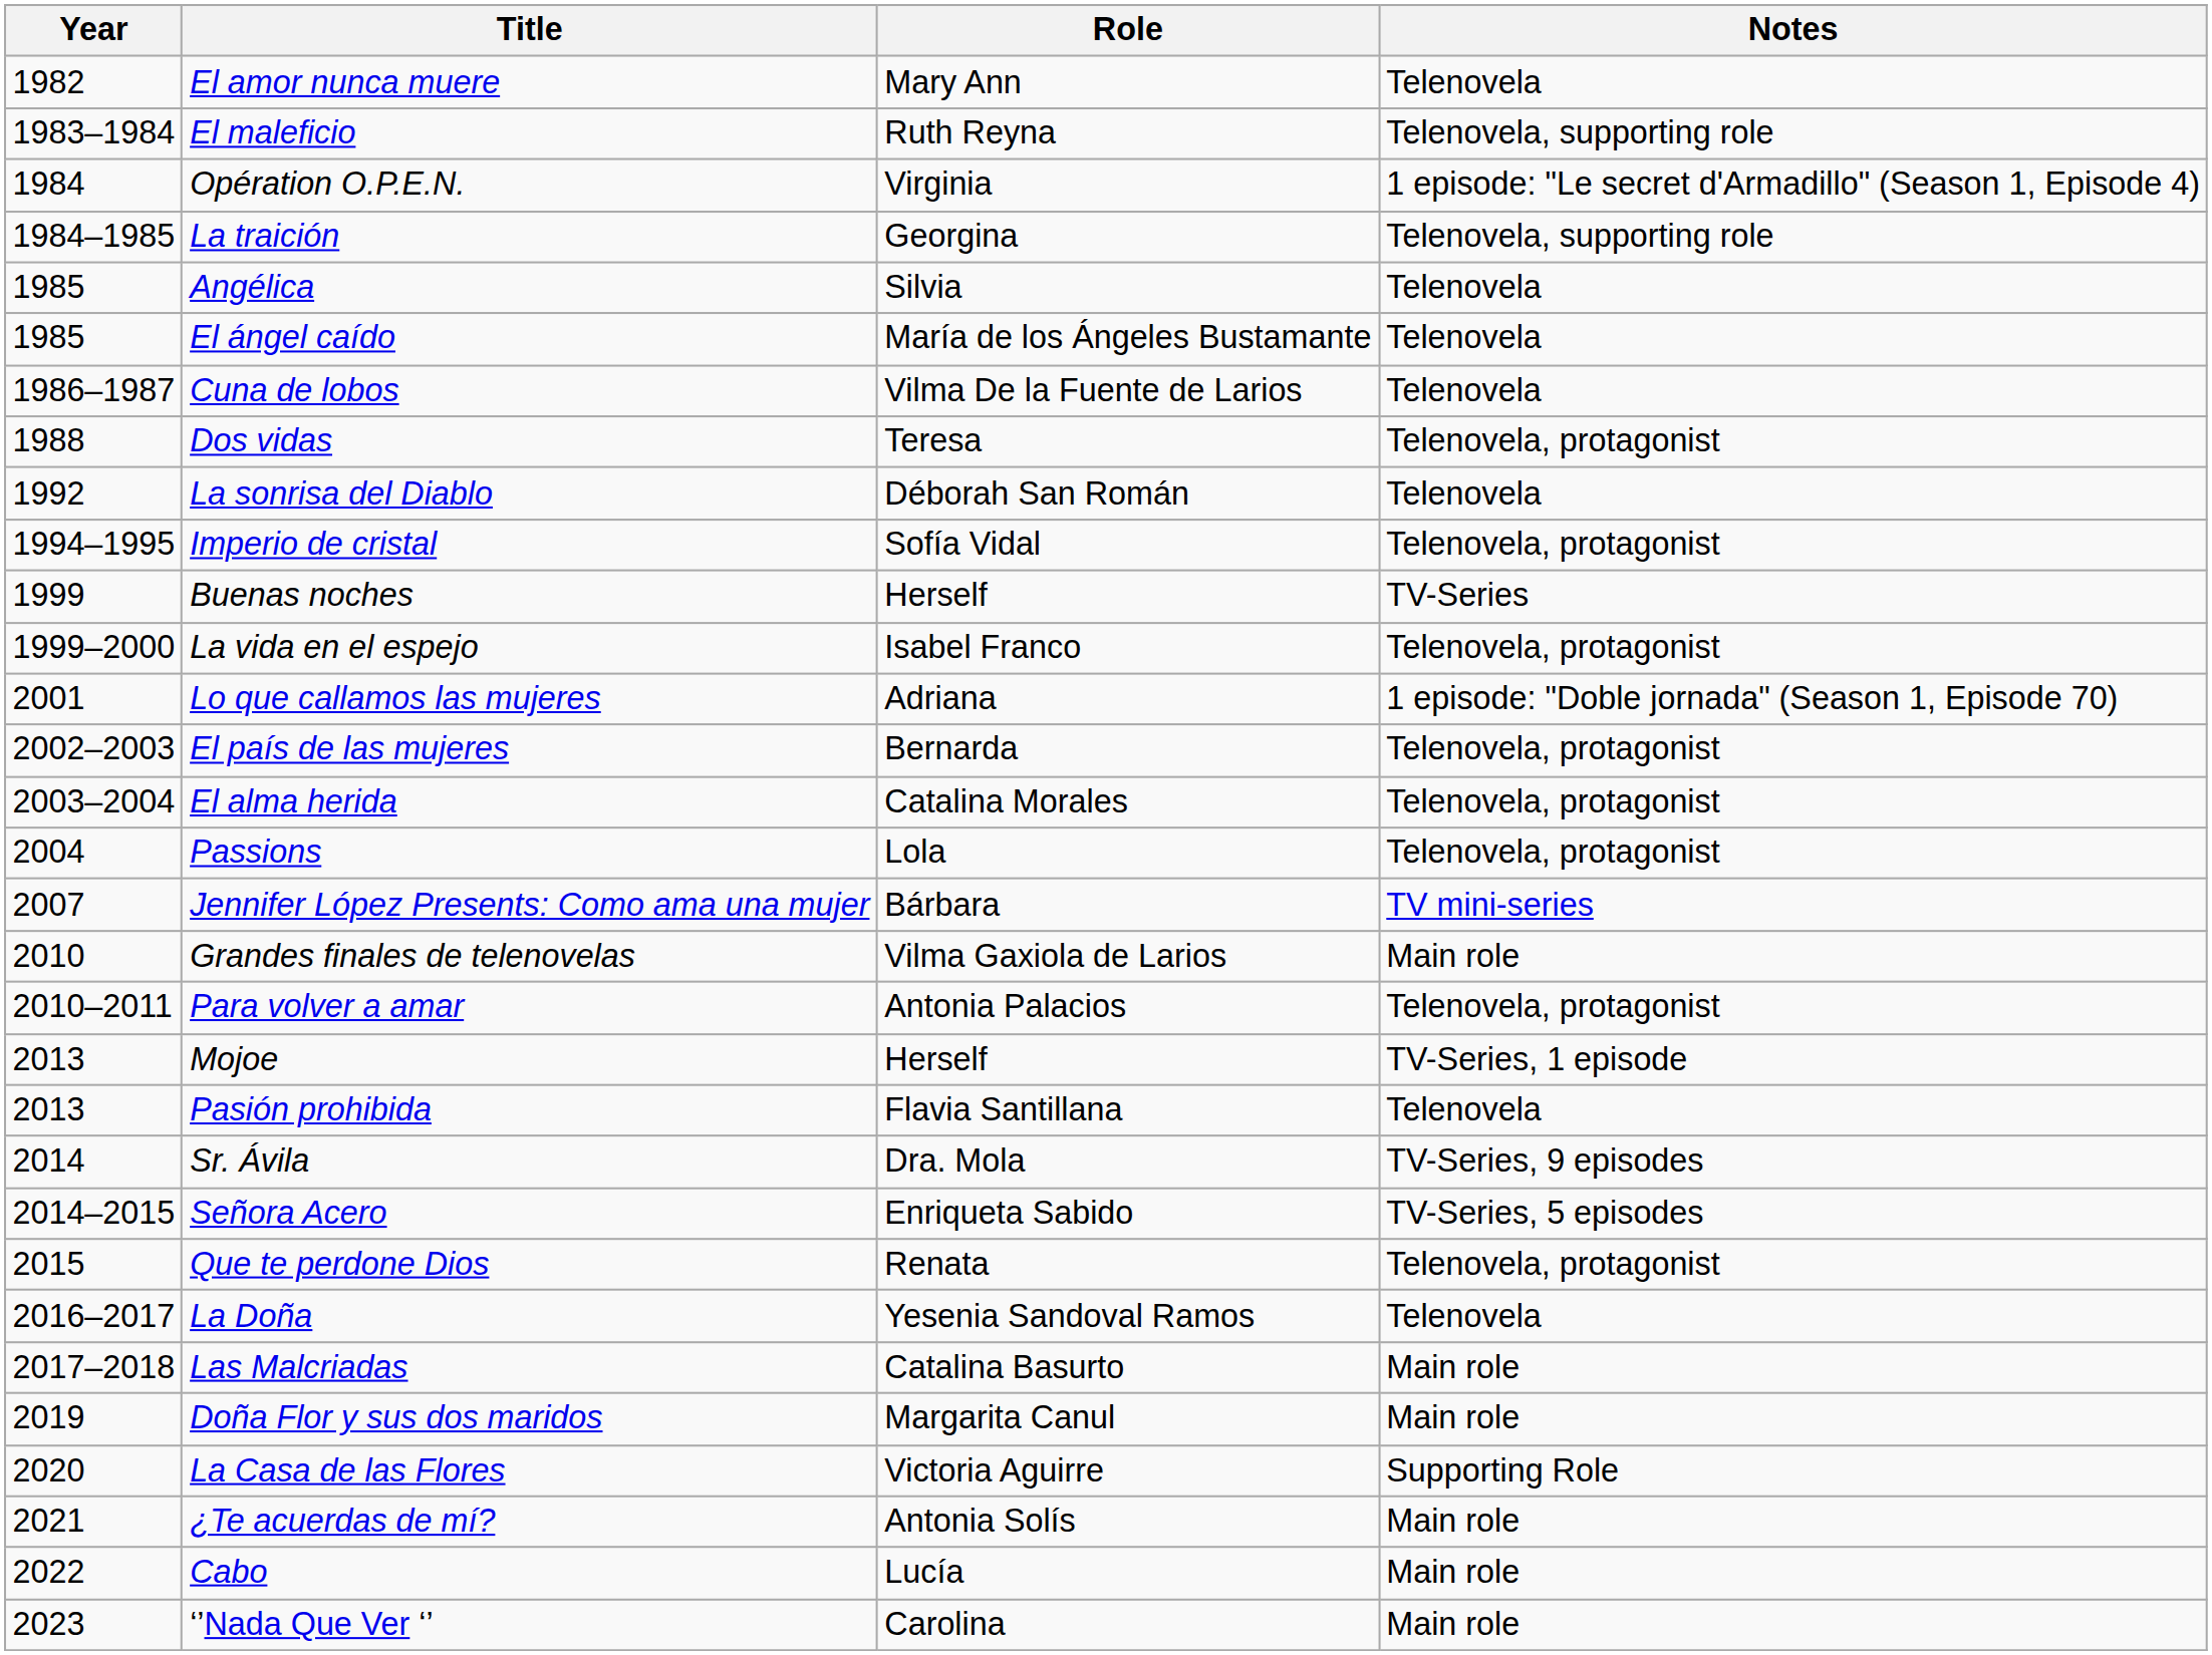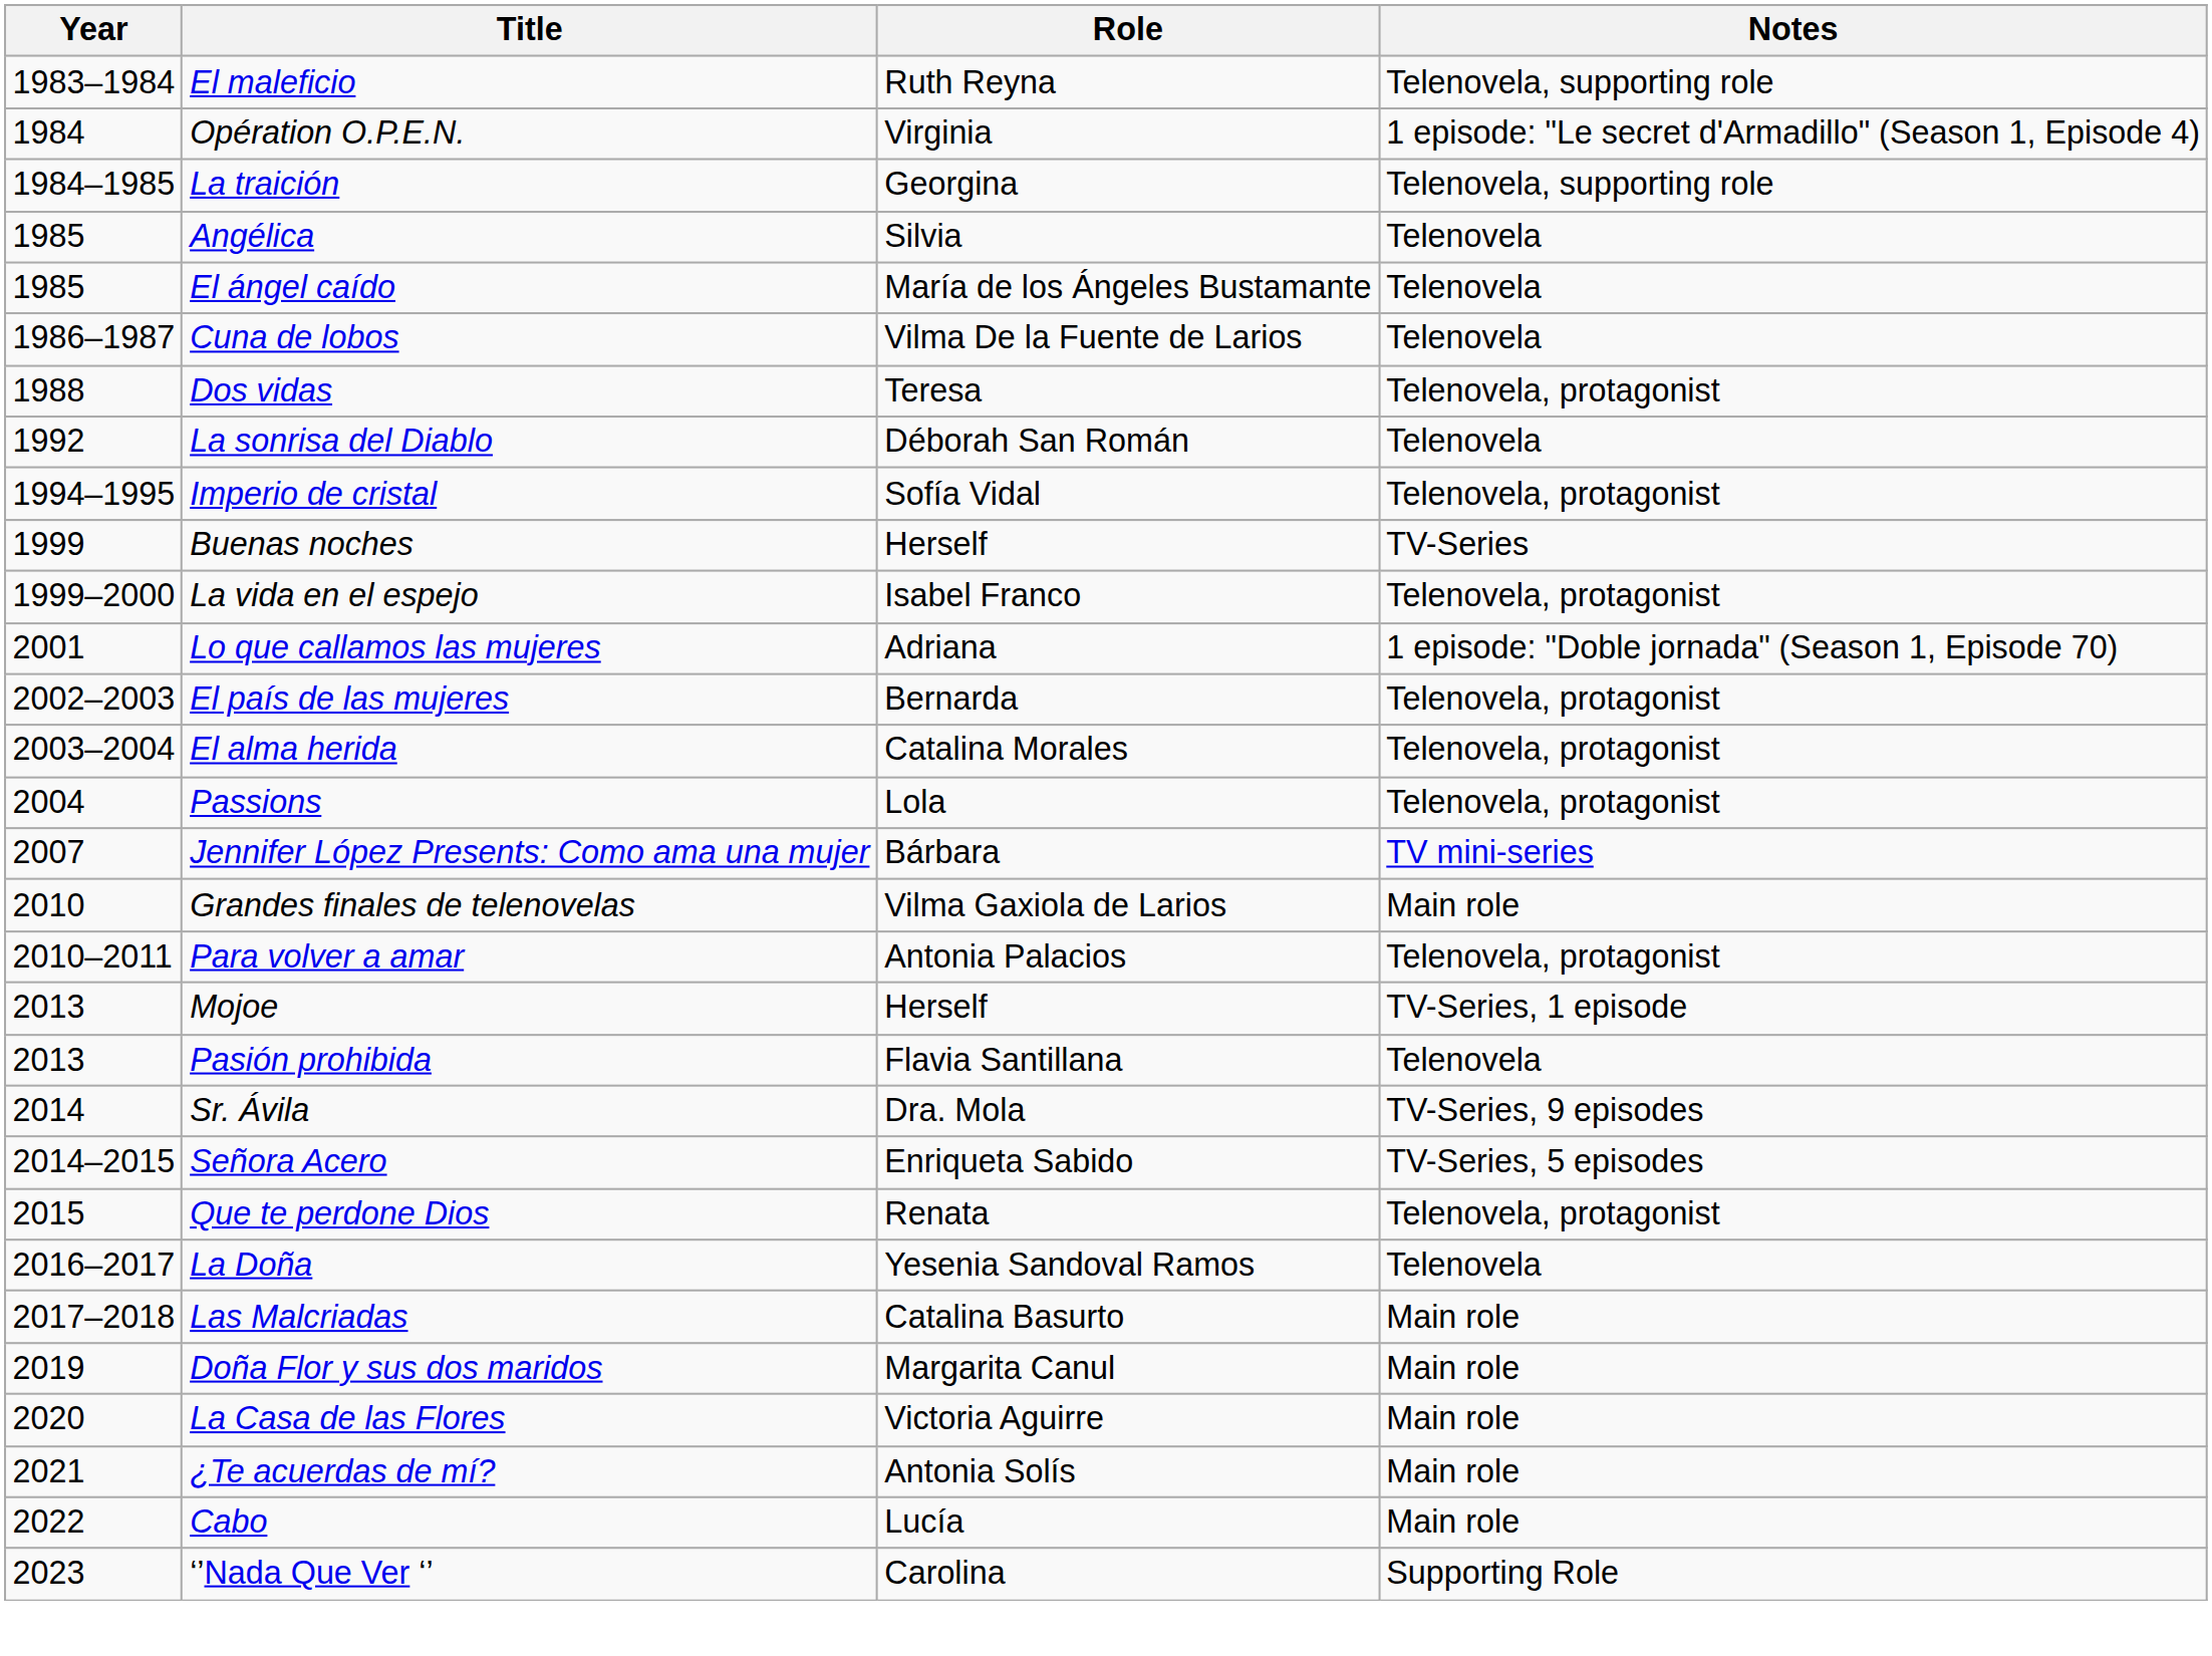 <table class="wikitable sortable">
 <tr>
 <th>Year</th>
 <th>Title</th>
 <th>Role</th>
 <th>Notes</th>
-</tr>
-<tr>
-<td>1982</td>
-<td><em><a href='#'>El amor nunca muere</a></em></td>
-<td>Mary Ann</td>
-<td>Telenovela</td>
 </tr>
 <tr>
 <td>1983–1984</td>
 <td><em><a href='#'>El maleficio</a></em></td>
 <td>Ruth Reyna</td>
 <td>Telenovela, supporting role</td>
 </tr>
 <tr>
 <td>1984</td>
 <td><em>Opération O.P.E.N.</em></td>
 <td>Virginia</td>
 <td>1 episode: "Le secret d'Armadillo" (Season 1, Episode 4)</td>
 </tr>
 <tr>
 <td>1984–1985</td>
 <td><em><a href='#'>La traición</a></em></td>
 <td>Georgina</td>
 <td>Telenovela, supporting role</td>
 </tr>
 <tr>
 <td>1985</td>
 <td><em><a href='#'>Angélica</a></em></td>
 <td>Silvia</td>
 <td>Telenovela</td>
 </tr>
 <tr>
 <td>1985</td>
 <td><em><a href='#'>El ángel caído</a></em></td>
 <td>María de los Ángeles Bustamante</td>
 <td>Telenovela</td>
 </tr>
 <tr>
 <td>1986–1987</td>
 <td><em><a href='#'>Cuna de lobos</a></em></td>
 <td>Vilma De la Fuente de Larios</td>
 <td>Telenovela</td>
 </tr>
 <tr>
 <td>1988</td>
 <td><em><a href='#'>Dos vidas </a></em></td>
 <td>Teresa</td>
 <td>Telenovela, protagonist</td>
 </tr>
 <tr>
 <td>1992</td>
 <td><em><a href='#'>La sonrisa del Diablo</a></em></td>
 <td>Déborah San Román</td>
 <td>Telenovela</td>
 </tr>
 <tr>
 <td>1994–1995</td>
 <td><em><a href='#'>Imperio de cristal</a></em></td>
 <td>Sofía Vidal</td>
 <td>Telenovela, protagonist</td>
 </tr>
 <tr>
 <td>1999</td>
 <td><em>Buenas noches</em></td>
 <td>Herself</td>
 <td>TV-Series</td>
 </tr>
 <tr>
 <td>1999–2000</td>
 <td><em>La vida en el espejo</em></td>
 <td>Isabel Franco</td>
 <td>Telenovela, protagonist</td>
 </tr>
 <tr>
 <td>2001</td>
 <td><em><a href='#'>Lo que callamos las mujeres</a></em></td>
 <td>Adriana</td>
 <td>1 episode: "Doble jornada" (Season 1, Episode 70)</td>
 </tr>
 <tr>
 <td>2002–2003</td>
 <td><em><a href='#'>El país de las mujeres</a></em></td>
 <td>Bernarda</td>
 <td>Telenovela, protagonist</td>
 </tr>
 <tr>
 <td>2003–2004</td>
 <td><em><a href='#'>El alma herida</a></em></td>
 <td>Catalina Morales</td>
 <td>Telenovela, protagonist</td>
 </tr>
 <tr>
 <td>2004</td>
 <td><em><a href='#'>Passions</a></em></td>
 <td>Lola</td>
 <td>Telenovela, protagonist</td>
 </tr>
 <tr>
 <td>2007</td>
 <td><em><a href='#'>Jennifer López Presents: Como ama una mujer</a></em></td>
 <td>Bárbara</td>
 <td><a href='#'>TV mini-series</a></td>
 </tr>
 <tr>
 <td>2010</td>
 <td><em>Grandes finales de telenovelas</em></td>
 <td>Vilma Gaxiola de Larios</td>
 <td>Main role</td>
 </tr>
 <tr>
 <td>2010–2011</td>
 <td><em><a href='#'>Para volver a amar</a></em></td>
 <td>Antonia Palacios</td>
 <td>Telenovela, protagonist</td>
 </tr>
 <tr>
 <td>2013</td>
 <td><em>Mojoe</em></td>
 <td>Herself</td>
 <td>TV-Series, 1 episode</td>
 </tr>
 <tr>
 <td>2013</td>
 <td><em><a href='#'>Pasión prohibida</a></em></td>
 <td>Flavia Santillana</td>
 <td>Telenovela</td>
 </tr>
 <tr>
 <td>2014</td>
 <td><em>Sr. Ávila</em></td>
 <td>Dra. Mola</td>
 <td>TV-Series, 9 episodes</td>
 </tr>
 <tr>
 <td>2014–2015</td>
 <td><em><a href='#'>Señora Acero</a></em></td>
 <td>Enriqueta Sabido</td>
 <td>TV-Series, 5 episodes</td>
 </tr>
 <tr>
 <td>2015</td>
 <td><em><a href='#'>Que te perdone Dios</a></em></td>
 <td>Renata</td>
 <td>Telenovela, protagonist</td>
 </tr>
 <tr>
 <td>2016–2017</td>
 <td><em><a href='#'>La Doña</a></em></td>
 <td>Yesenia Sandoval Ramos</td>
 <td>Telenovela</td>
 </tr>
 <tr>
 <td>2017–2018</td>
 <td><em><a href='#'>Las Malcriadas</a></em></td>
 <td>Catalina Basurto</td>
 <td>Main role</td>
 </tr>
 <tr>
 <td>2019</td>
 <td><em><a href='#'>Doña Flor y sus dos maridos</a></em></td>
 <td>Margarita Canul</td>
 <td>Main role</td>
 </tr>
 <tr>
 <td>2020</td>
 <td><em><a href='#'>La Casa de las Flores</a></em></td>
 <td>Victoria Aguirre</td>
-<td>Supporting Role</td>
+<td>Main role</td>
 </tr>
 <tr>
 <td>2021</td>
 <td><em><a href='#'>¿Te acuerdas de mí?</a></em></td>
 <td>Antonia Solís</td>
 <td>Main role</td>
 </tr>
 <tr>
 <td>2022</td>
 <td><em><a href='#'>Cabo</a></em></td>
 <td>Lucía</td>
 <td>Main role</td>
 </tr>
 <tr>
 <td>2023</td>
 <td>‘’<a href='#'>Nada Que Ver</a> ‘’</td>
 <td>Carolina</td>
-<td>Main role</td>
+<td>Supporting Role</td>
 </tr>
 </table>
